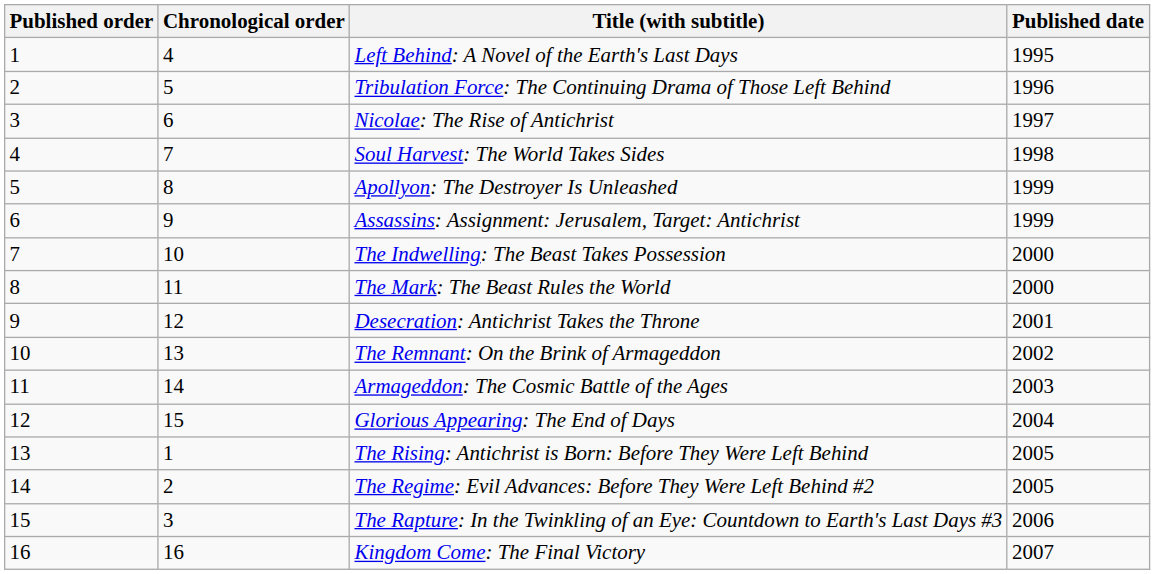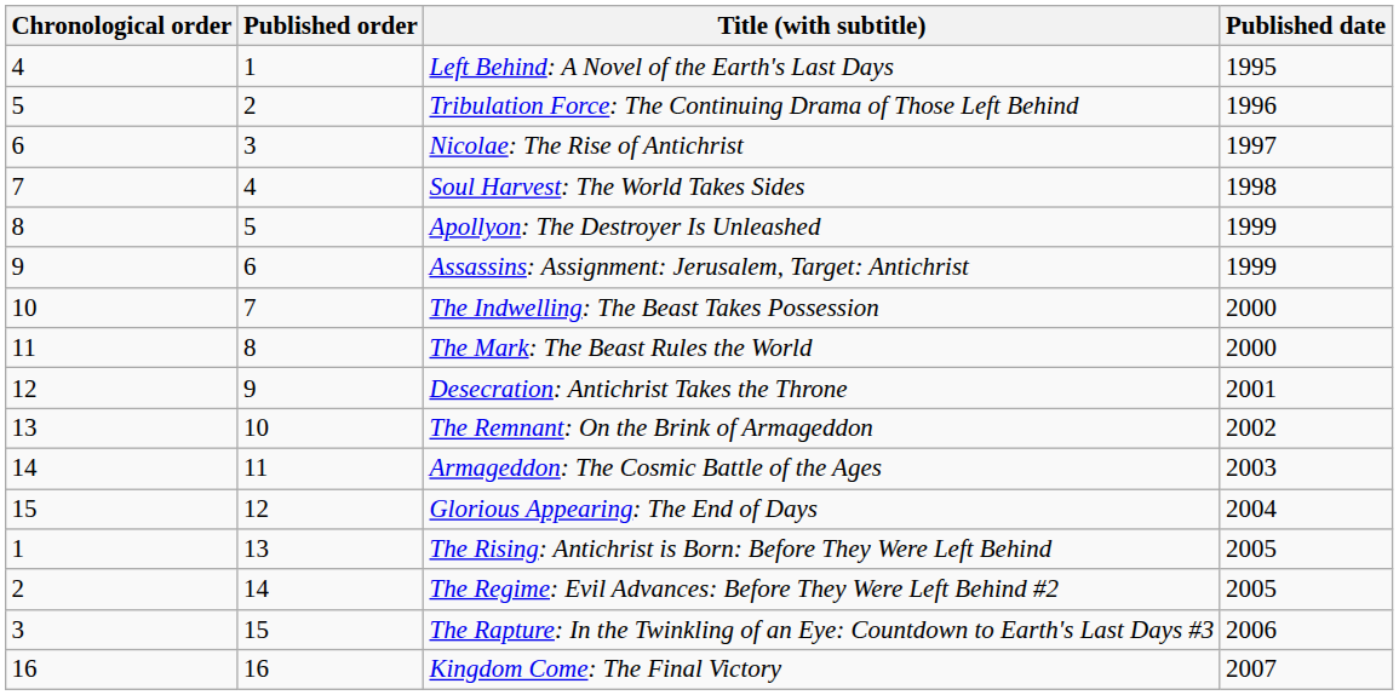 <table class="wikitable sortable">
 <tr>
+<th>Chronological order</th>
 <th>Published order</th>
-<th>Chronological order</th>
 <th>Title (with subtitle)</th>
 <th>Published date</th>
 </tr>
 <tr>
+<td>4</td>
 <td>1</td>
-<td>4</td>
 <td><em><a href='#'>Left Behind</a>: A Novel of the Earth's Last Days</em></td>
 <td>1995</td>
 </tr>
 <tr>
+<td>5</td>
 <td>2</td>
-<td>5</td>
 <td><em><a href='#'>Tribulation Force</a>: The Continuing Drama of Those Left Behind</em></td>
 <td>1996</td>
 </tr>
 <tr>
+<td>6</td>
 <td>3</td>
-<td>6</td>
 <td><em><a href='#'>Nicolae</a>: The Rise of Antichrist</em></td>
 <td>1997</td>
 </tr>
 <tr>
+<td>7</td>
 <td>4</td>
-<td>7</td>
 <td><em><a href='#'>Soul Harvest</a>: The World Takes Sides</em></td>
 <td>1998</td>
 </tr>
 <tr>
+<td>8</td>
 <td>5</td>
-<td>8</td>
 <td><em><a href='#'>Apollyon</a>: The Destroyer Is Unleashed</em></td>
 <td>1999</td>
 </tr>
 <tr>
+<td>9</td>
 <td>6</td>
-<td>9</td>
 <td><em><a href='#'>Assassins</a>: Assignment: Jerusalem, Target: Antichrist</em></td>
 <td>1999</td>
 </tr>
 <tr>
+<td>10</td>
 <td>7</td>
-<td>10</td>
 <td><em><a href='#'>The Indwelling</a>: The Beast Takes Possession</em></td>
 <td>2000</td>
 </tr>
 <tr>
+<td>11</td>
 <td>8</td>
-<td>11</td>
 <td><em><a href='#'>The Mark</a>: The Beast Rules the World</em></td>
 <td>2000</td>
 </tr>
 <tr>
+<td>12</td>
 <td>9</td>
-<td>12</td>
 <td><em><a href='#'>Desecration</a>: Antichrist Takes the Throne</em></td>
 <td>2001</td>
 </tr>
 <tr>
+<td>13</td>
 <td>10</td>
-<td>13</td>
 <td><em><a href='#'>The Remnant</a>: On the Brink of Armageddon</em></td>
 <td>2002</td>
 </tr>
 <tr>
+<td>14</td>
 <td>11</td>
-<td>14</td>
 <td><em><a href='#'>Armageddon</a>: The Cosmic Battle of the Ages</em></td>
 <td>2003</td>
 </tr>
 <tr>
+<td>15</td>
 <td>12</td>
-<td>15</td>
 <td><em><a href='#'>Glorious Appearing</a>: The End of Days</em></td>
 <td>2004</td>
 </tr>
 <tr>
+<td>1</td>
 <td>13</td>
-<td>1</td>
 <td><em><a href='#'>The Rising</a>: Antichrist is Born: Before They Were Left Behind</em></td>
 <td>2005</td>
 </tr>
 <tr>
+<td>2</td>
 <td>14</td>
-<td>2</td>
 <td><em><a href='#'>The Regime</a>: Evil Advances: Before They Were Left Behind #2</em></td>
 <td>2005</td>
 </tr>
 <tr>
+<td>3</td>
 <td>15</td>
-<td>3</td>
 <td><em><a href='#'>The Rapture</a>: In the Twinkling of an Eye: Countdown to Earth's Last Days #3</em></td>
 <td>2006</td>
 </tr>
 <tr>
 <td>16</td>
 <td>16</td>
 <td><em><a href='#'>Kingdom Come</a>: The Final Victory</em></td>
 <td>2007</td>
 </tr>
 </table>
